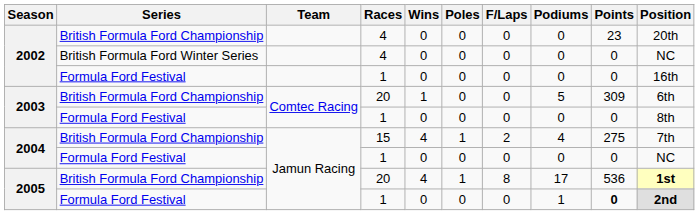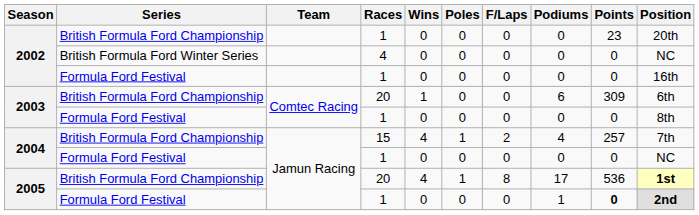 <table class="wikitable" style="font-size: 90%; text-align:center">
 <tr>
 <th>Season</th>
 <th>Series</th>
 <th>Team</th>
 <th>Races</th>
 <th>Wins</th>
 <th>Poles</th>
 <th>F/Laps</th>
 <th>Podiums</th>
 <th>Points</th>
 <th>Position</th>
 </tr>
 <tr>
 <th rowspan=3>2002</th>
 <td align=left><a href='#'>British Formula Ford Championship</a></td>
 <td></td>
-<td>4</td>
+<td>1</td>
 <td>0</td>
 <td>0</td>
 <td>0</td>
 <td>0</td>
 <td>23</td>
 <td>20th</td>
 </tr>
 <tr>
 <td align=left>British Formula Ford Winter Series</td>
 <td></td>
 <td>4</td>
 <td>0</td>
 <td>0</td>
 <td>0</td>
 <td>0</td>
 <td>0</td>
 <td>NC</td>
 </tr>
 <tr>
 <td align=left><a href='#'>Formula Ford Festival</a></td>
 <td></td>
 <td>1</td>
 <td>0</td>
 <td>0</td>
 <td>0</td>
 <td>0</td>
 <td>0</td>
 <td>16th</td>
 </tr>
 <tr>
 <th rowspan=2>2003</th>
 <td align=left><a href='#'>British Formula Ford Championship</a></td>
 <td rowspan=2><a href='#'>Comtec Racing</a></td>
 <td>20</td>
 <td>1</td>
 <td>0</td>
 <td>0</td>
-<td>5</td>
+<td>6</td>
 <td>309</td>
 <td>6th</td>
 </tr>
 <tr>
 <td align=left><a href='#'>Formula Ford Festival</a></td>
 <td>1</td>
 <td>0</td>
 <td>0</td>
 <td>0</td>
 <td>0</td>
 <td>0</td>
 <td>8th</td>
 </tr>
 <tr>
 <th rowspan=2>2004</th>
 <td align=left><a href='#'>British Formula Ford Championship</a></td>
 <td rowspan=4>Jamun Racing</td>
 <td>15</td>
 <td>4</td>
 <td>1</td>
 <td>2</td>
 <td>4</td>
-<td>275</td>
+<td>257</td>
 <td>7th</td>
 </tr>
 <tr>
 <td align=left><a href='#'>Formula Ford Festival</a></td>
 <td>1</td>
 <td>0</td>
 <td>0</td>
 <td>0</td>
 <td>0</td>
 <td>0</td>
 <td>NC</td>
 </tr>
 <tr>
 <th rowspan=2>2005</th>
 <td align=left><a href='#'>British Formula Ford Championship</a></td>
 <td>20</td>
 <td>4</td>
 <td>1</td>
 <td>8</td>
 <td>17</td>
 <td>536</td>
 <td style="background:#ffffbf;"><strong>1st</strong></td>
 </tr>
 <tr>
 <td align=left><a href='#'>Formula Ford Festival</a></td>
 <td>1</td>
 <td>0</td>
 <td>0</td>
 <td>0</td>
 <td>1</td>
 <td><strong>0</strong></td>
 <td style="background:#dfdfdf;"><strong>2nd</strong></td>
 </tr>
 </table>
